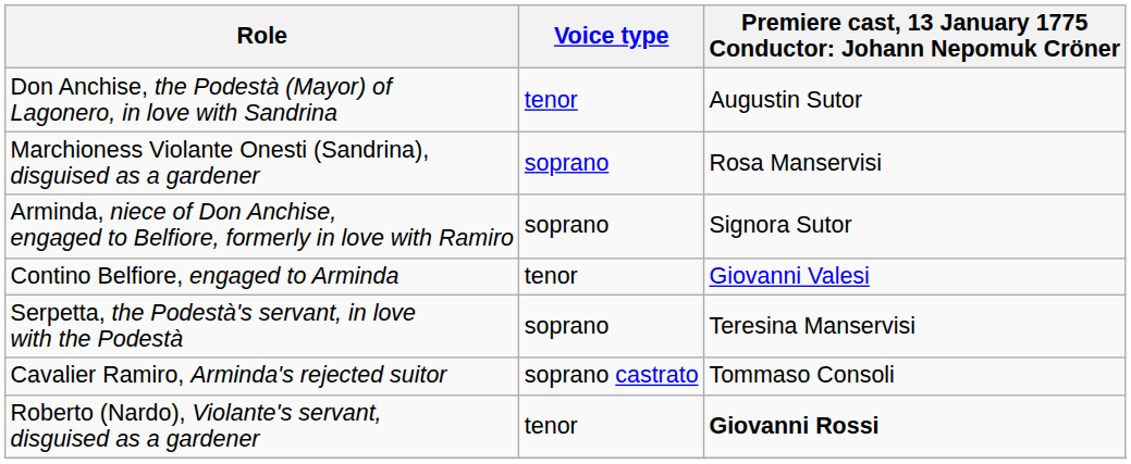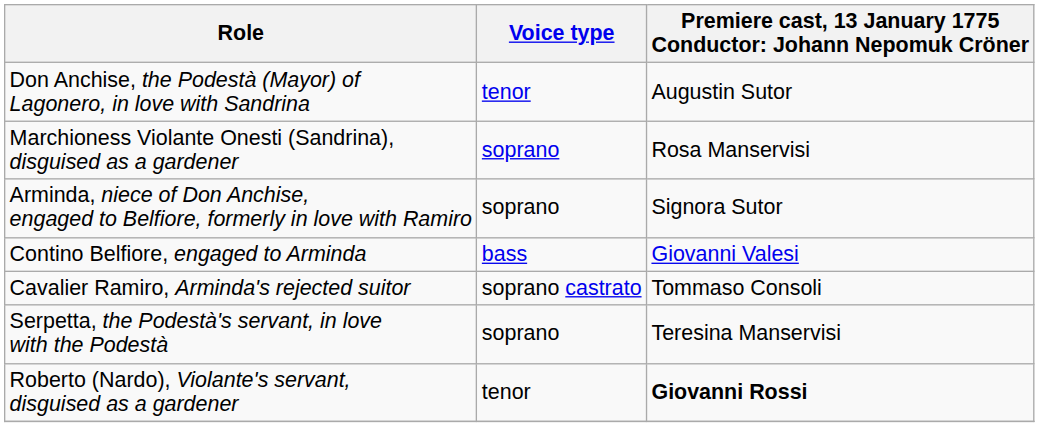 <table class="wikitable">
 <tr>
 <th>Role</th>
 <th><a href='#'>Voice type</a></th>
 <th>Premiere cast, 13 January 1775<br>Conductor: Johann Nepomuk Cröner</th>
 </tr>
 <tr>
 <td>Don Anchise, <em>the Podestà (Mayor) of <br>Lagonero, in love with Sandrina</em></td>
 <td><a href='#'>tenor</a></td>
 <td>Augustin Sutor</td>
 </tr>
 <tr>
 <td>Marchioness Violante Onesti (Sandrina), <br><em>disguised as a gardener</em></td>
 <td><a href='#'>soprano</a></td>
 <td>Rosa Manservisi</td>
 </tr>
 <tr>
 <td>Arminda, <em>niece of Don Anchise, <br>engaged to Belfiore, formerly in love with Ramiro</em></td>
 <td>soprano</td>
 <td>Signora Sutor</td>
 </tr>
 <tr>
 <td>Contino Belfiore, <em>engaged to Arminda</em></td>
-<td>tenor</td>
+<td><a href='#'>bass</a></td>
 <td><a href='#'>Giovanni Valesi</a></td>
+</tr>
+<tr>
+<td>Cavalier Ramiro, <em>Arminda's rejected suitor</em></td>
+<td>soprano <a href='#'>castrato</a></td>
+<td>Tommaso Consoli</td>
 </tr>
 <tr>
 <td>Serpetta, <em>the Podestà's servant, in love <br>with the Podestà</em></td>
 <td>soprano</td>
 <td>Teresina Manservisi</td>
-</tr>
-<tr>
-<td>Cavalier Ramiro, <em>Arminda's rejected suitor</em></td>
-<td>soprano <a href='#'>castrato</a></td>
-<td>Tommaso Consoli</td>
 </tr>
 <tr>
 <td>Roberto (Nardo), <em>Violante's servant, <br> disguised as a gardener</em></td>
 <td>tenor</td>
 <td><strong>Giovanni Rossi</strong></td>
 </tr>
 <tr>
 </tr>
 </table>
